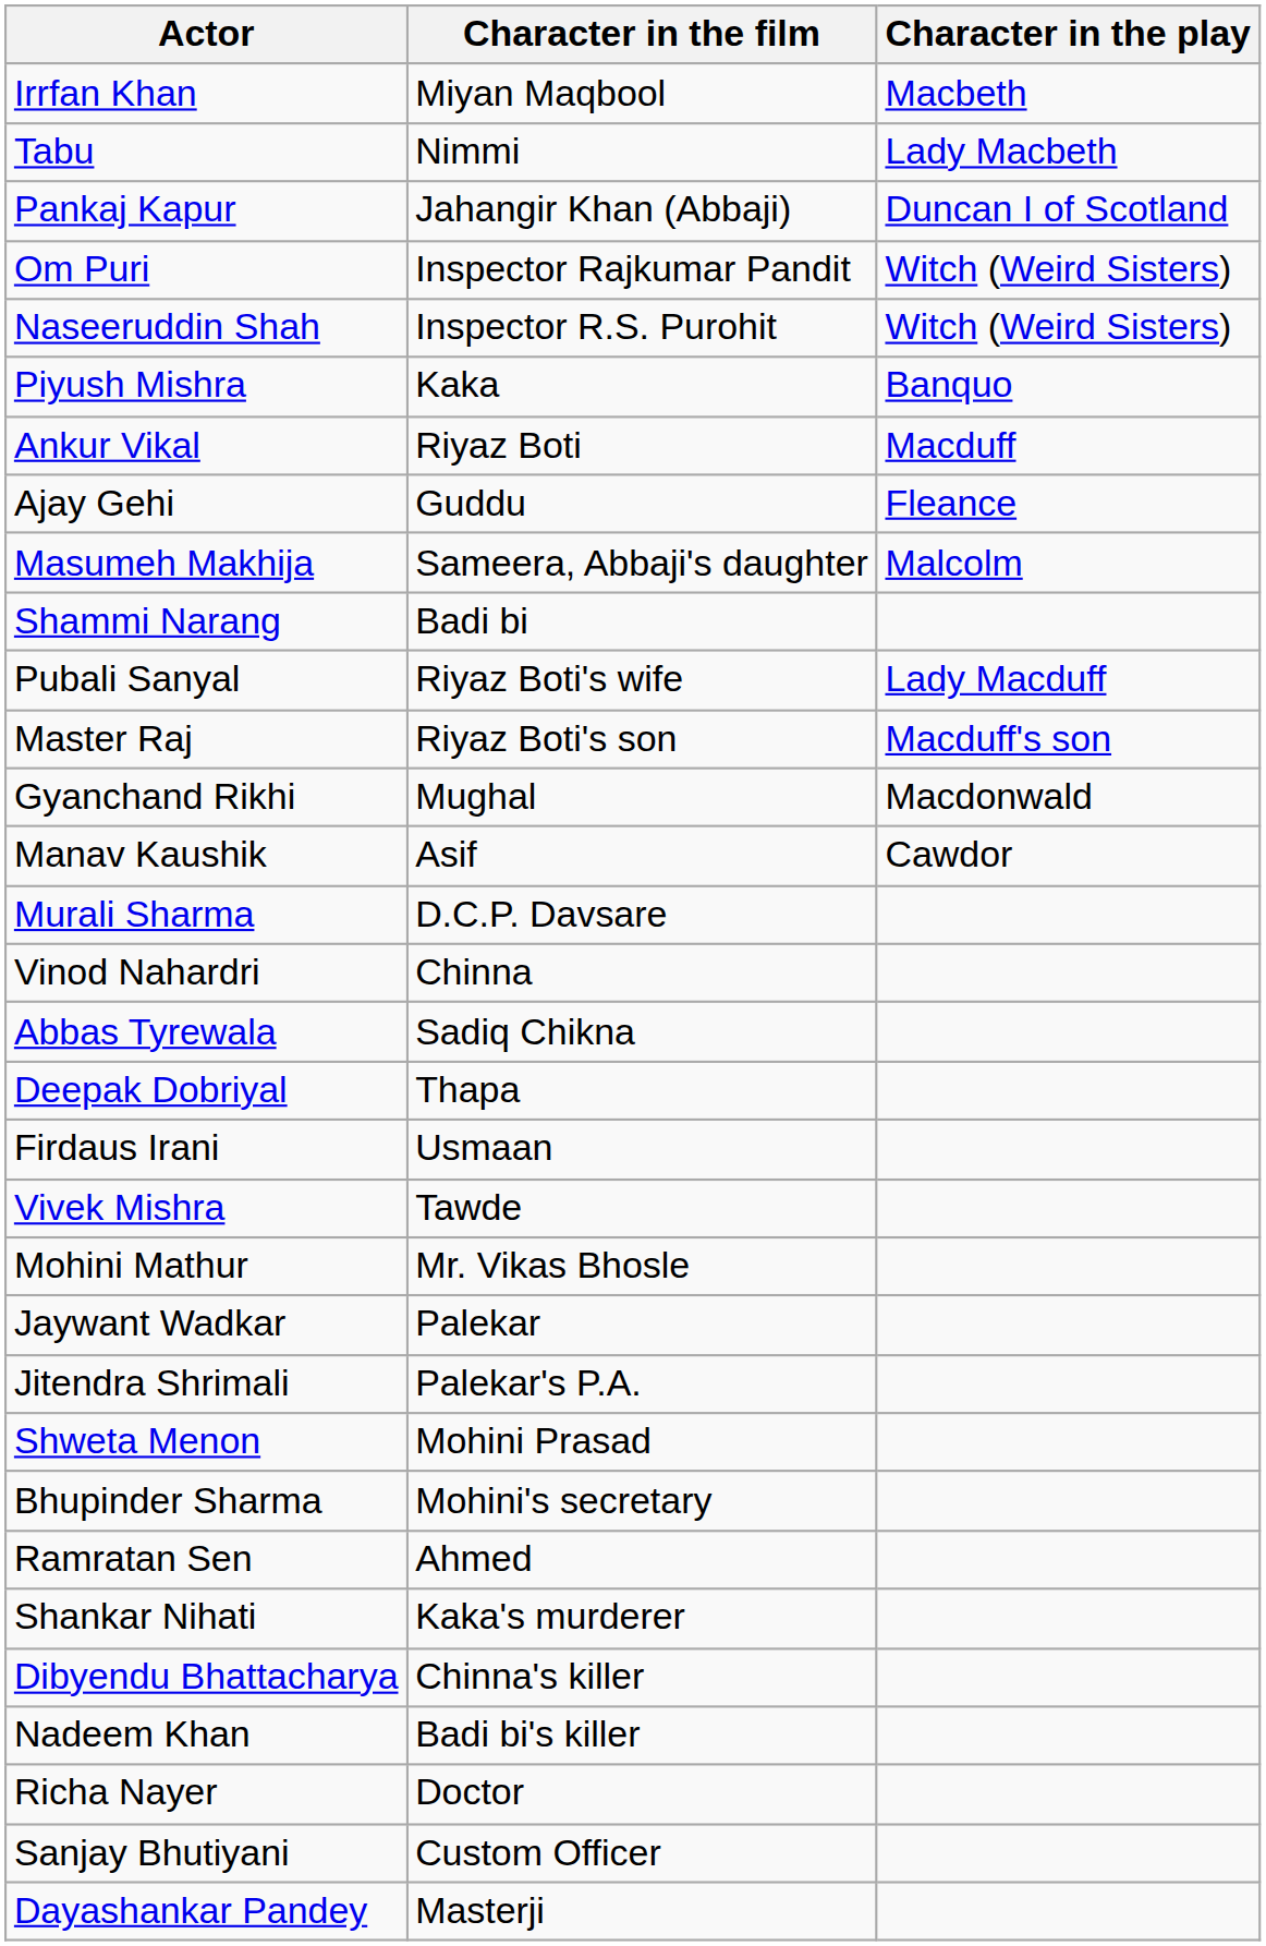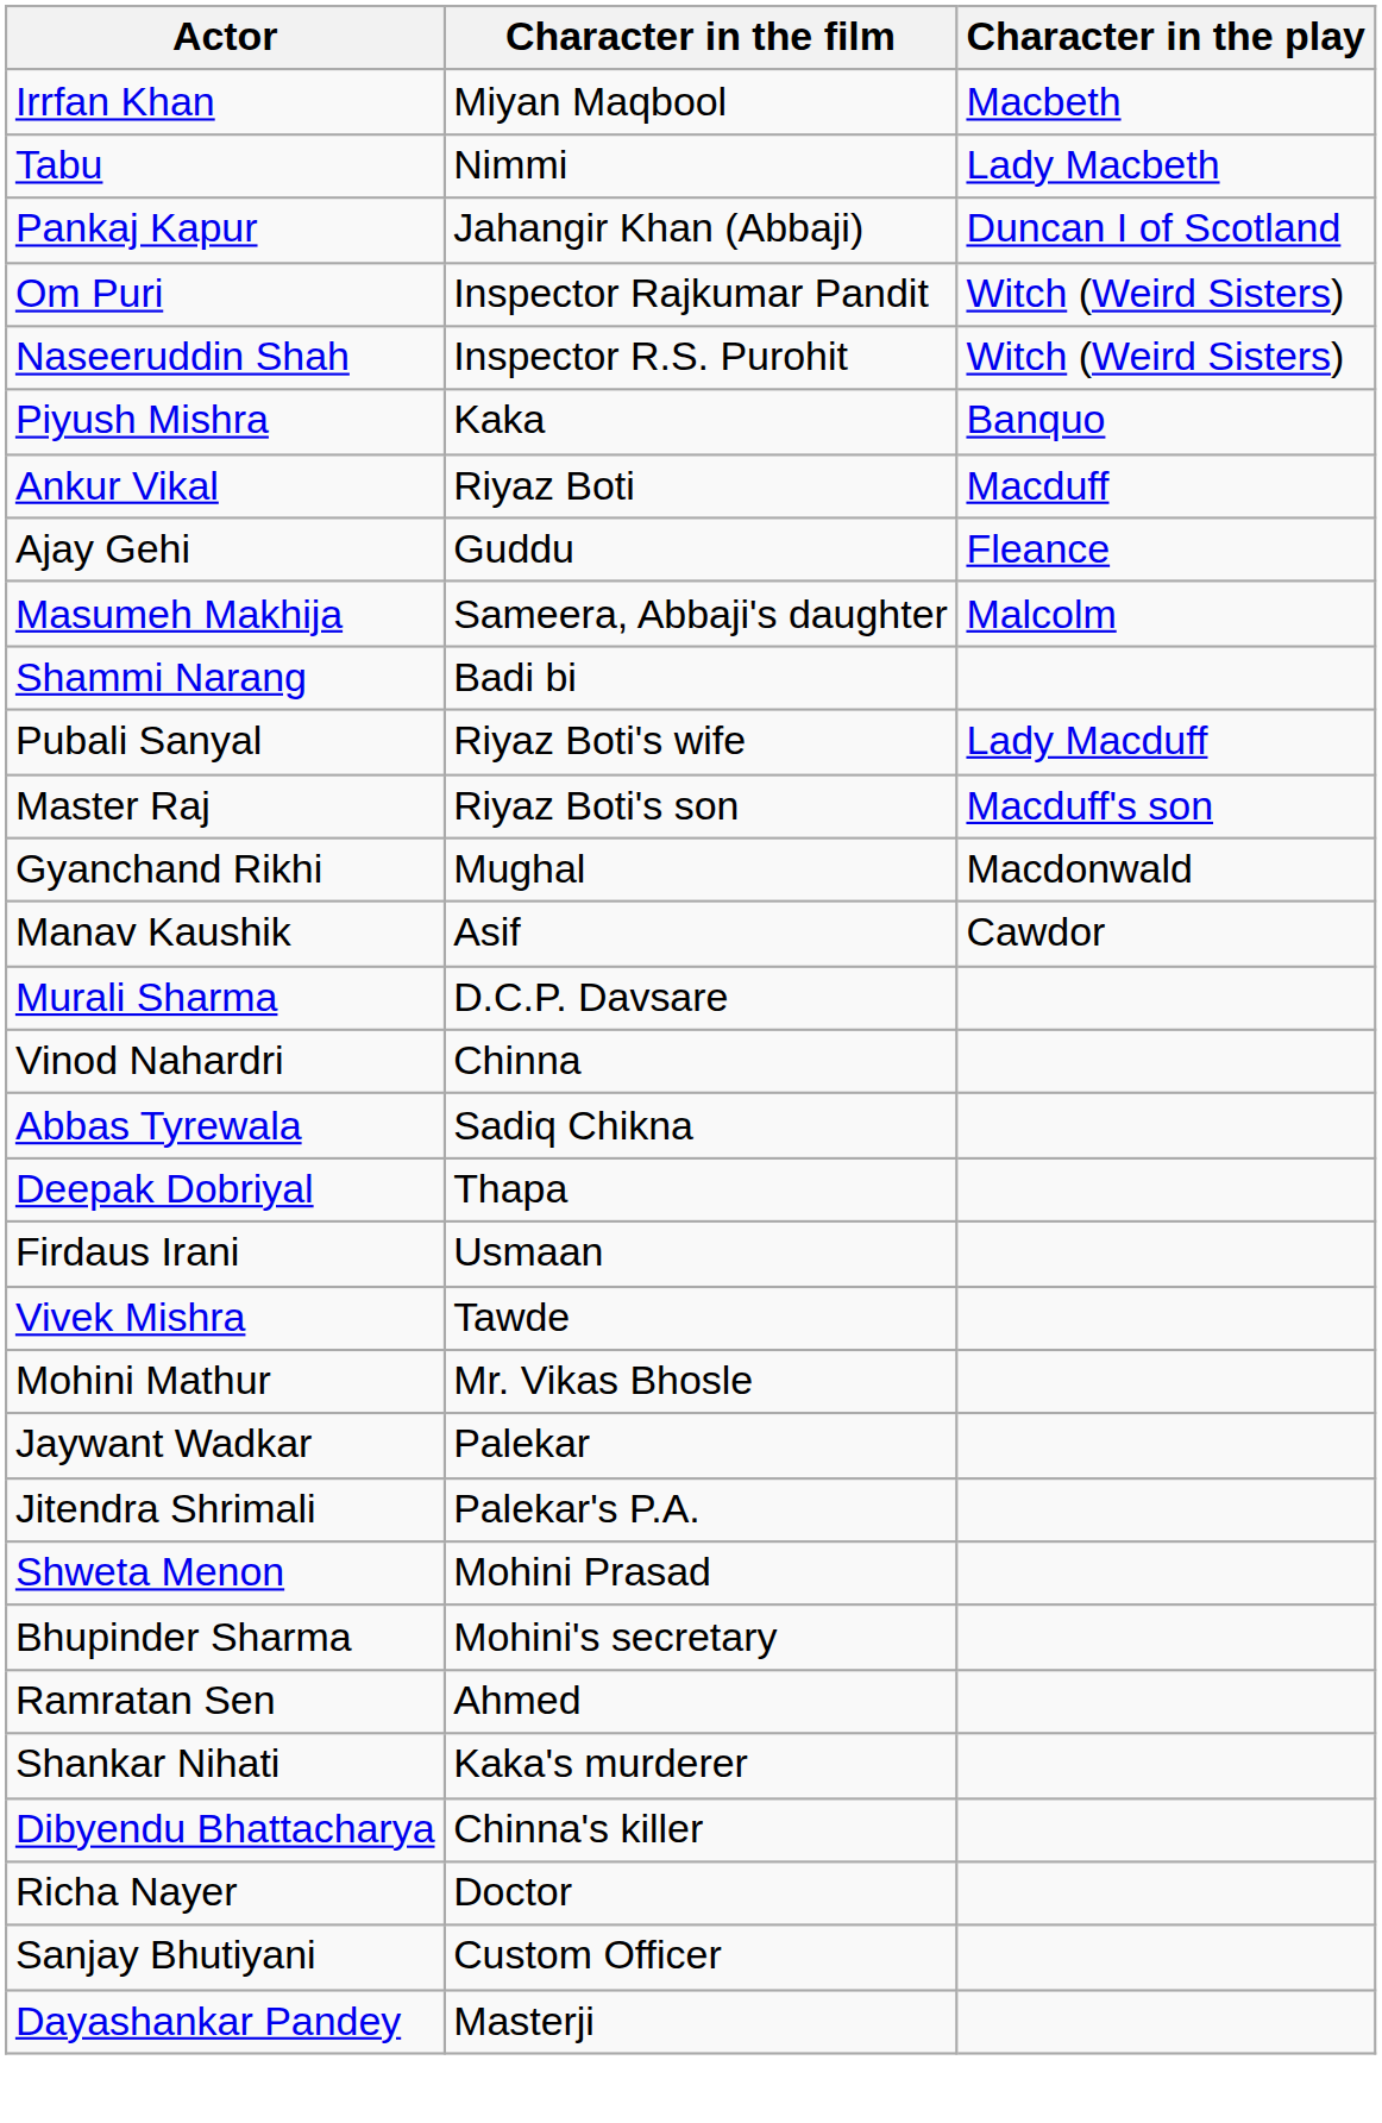 <table class="wikitable">
 <tr>
 <th>Actor</th>
 <th>Character in the film</th>
 <th>Character in the play</th>
 </tr>
 <tr>
 <td><a href='#'>Irrfan Khan</a></td>
 <td>Miyan Maqbool</td>
 <td><a href='#'>Macbeth</a></td>
 </tr>
 <tr>
 <td><a href='#'>Tabu</a></td>
 <td>Nimmi</td>
 <td><a href='#'>Lady Macbeth</a></td>
 </tr>
 <tr>
 <td><a href='#'>Pankaj Kapur</a></td>
 <td>Jahangir Khan (Abbaji)</td>
 <td><a href='#'>Duncan I of Scotland</a></td>
 </tr>
 <tr>
 <td><a href='#'>Om Puri</a></td>
 <td>Inspector Rajkumar Pandit</td>
 <td><a href='#'>Witch</a> (<a href='#'>Weird Sisters</a>)</td>
 </tr>
 <tr>
 <td><a href='#'>Naseeruddin Shah</a></td>
 <td>Inspector R.S. Purohit</td>
 <td><a href='#'>Witch</a> (<a href='#'>Weird Sisters</a>)</td>
 </tr>
 <tr>
 <td><a href='#'>Piyush Mishra</a></td>
 <td>Kaka</td>
 <td><a href='#'>Banquo</a></td>
 </tr>
 <tr>
 <td><a href='#'>Ankur Vikal</a></td>
 <td>Riyaz Boti</td>
 <td><a href='#'>Macduff</a></td>
 </tr>
 <tr>
 <td>Ajay Gehi</td>
 <td>Guddu</td>
 <td><a href='#'>Fleance</a></td>
 </tr>
 <tr>
 <td><a href='#'>Masumeh Makhija</a></td>
 <td>Sameera, Abbaji's daughter</td>
 <td><a href='#'>Malcolm</a></td>
 </tr>
 <tr>
 <td><a href='#'>Shammi Narang</a></td>
 <td>Badi bi</td>
 <td></td>
 </tr>
 <tr>
 <td>Pubali Sanyal</td>
 <td>Riyaz Boti's wife</td>
 <td><a href='#'>Lady Macduff</a></td>
 </tr>
 <tr>
 <td>Master Raj</td>
 <td>Riyaz Boti's son</td>
 <td><a href='#'>Macduff's son</a></td>
 </tr>
 <tr>
 <td>Gyanchand Rikhi</td>
 <td>Mughal</td>
 <td>Macdonwald</td>
 </tr>
 <tr>
 <td>Manav Kaushik</td>
 <td>Asif</td>
 <td>Cawdor</td>
 </tr>
 <tr>
 <td><a href='#'>Murali Sharma</a></td>
 <td>D.C.P. Davsare</td>
 <td></td>
 </tr>
 <tr>
 <td>Vinod Nahardri</td>
 <td>Chinna</td>
 <td></td>
 </tr>
 <tr>
 <td><a href='#'>Abbas Tyrewala</a></td>
 <td>Sadiq Chikna</td>
 <td></td>
 </tr>
 <tr>
 <td><a href='#'>Deepak Dobriyal</a></td>
 <td>Thapa</td>
 <td></td>
 </tr>
 <tr>
 <td>Firdaus Irani</td>
 <td>Usmaan</td>
 <td></td>
 </tr>
 <tr>
 <td><a href='#'>Vivek Mishra</a></td>
 <td>Tawde</td>
 <td></td>
 </tr>
 <tr>
 <td>Mohini Mathur</td>
 <td>Mr. Vikas Bhosle</td>
 <td></td>
 </tr>
 <tr>
 <td>Jaywant Wadkar</td>
 <td>Palekar</td>
 <td></td>
 </tr>
 <tr>
 <td>Jitendra Shrimali</td>
 <td>Palekar's P.A.</td>
 <td></td>
 </tr>
 <tr>
 <td><a href='#'>Shweta Menon</a></td>
 <td>Mohini Prasad</td>
 <td></td>
 </tr>
 <tr>
 <td>Bhupinder Sharma</td>
 <td>Mohini's secretary</td>
 <td></td>
 </tr>
 <tr>
 <td>Ramratan Sen</td>
 <td>Ahmed</td>
 <td></td>
 </tr>
 <tr>
 <td>Shankar Nihati</td>
 <td>Kaka's murderer</td>
 <td></td>
 </tr>
 <tr>
 <td><a href='#'>Dibyendu Bhattacharya</a></td>
 <td>Chinna's killer</td>
 <td></td>
 </tr>
 <tr>
-<td Nadeem Khan (actor)>Nadeem Khan</td>
-<td>Badi bi's killer</td>
-<td></td>
-</tr>
-<tr>
 <td>Richa Nayer</td>
 <td>Doctor</td>
 <td></td>
 </tr>
 <tr>
 <td>Sanjay Bhutiyani</td>
 <td>Custom Officer</td>
 <td></td>
 </tr>
 <tr>
 <td><a href='#'>Dayashankar Pandey</a></td>
 <td>Masterji</td>
 <td></td>
 </tr>
 </table>
